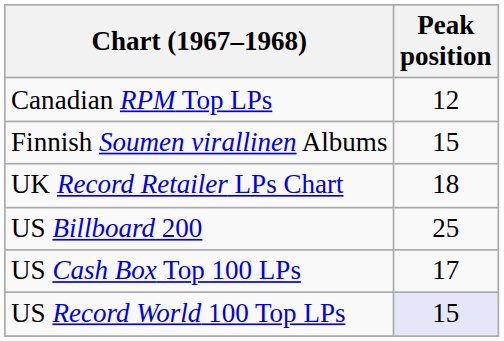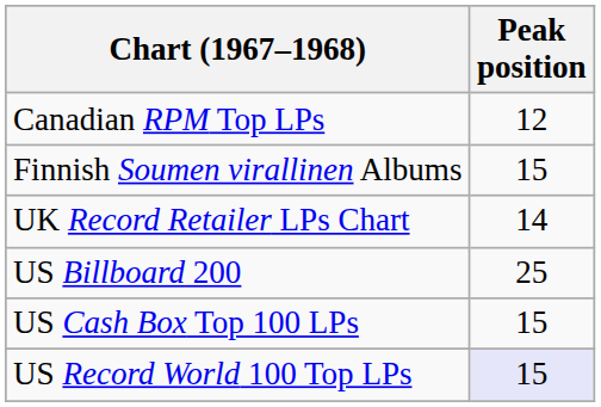 <table class="wikitable sortable" style="text-align:center;">
 <tr>
 <th scope="col">Chart (1967–1968)</th>
 <th scope="col">Peak<br>position</th>
 </tr>
 <tr>
 <td align="left">Canadian <a href='#'><em>RPM</em> Top LPs</a></td>
 <td>12</td>
 </tr>
 <tr>
 <td align="left">Finnish <em><a href='#'>Soumen virallinen</a></em> Albums</td>
 <td align="center">15</td>
 </tr>
 <tr>
 <td align="left">UK <a href='#'><em>Record Retailer</em> LPs Chart</a></td>
-<td>18</td>
+<td>14</td>
 </tr>
 <tr>
 <td align="left">US <a href='#'><em>Billboard</em> 200</a></td>
 <td>25</td>
 </tr>
 <tr>
 <td align="left">US <a href='#'><em>Cash Box</em> Top 100 LPs</a></td>
-<td>17</td>
+<td>15</td>
 </tr>
 <tr>
 <td align="left">US <a href='#'><em>Record World</em> 100 Top LPs</a></td>
 <td style="background: lavender;">15</td>
 </tr>
 </table>
